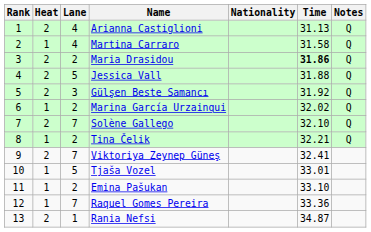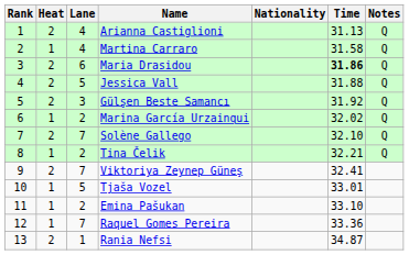 <table class="wikitable sortable" style="text-align:center">
 <tr>
 <th>Rank</th>
 <th>Heat</th>
 <th>Lane</th>
 <th>Name</th>
 <th>Nationality</th>
 <th>Time</th>
 <th>Notes</th>
 </tr>
 <tr bgcolor="ccffcc">
 <td>1</td>
 <td>2</td>
 <td>4</td>
 <td align="left"><a href='#'>Arianna Castiglioni</a></td>
 <td align="left"></td>
 <td>31.13</td>
 <td>Q</td>
 </tr>
 <tr bgcolor="ccffcc">
 <td>2</td>
 <td>1</td>
 <td>4</td>
 <td align="left"><a href='#'>Martina Carraro</a></td>
 <td align="left"></td>
 <td>31.58</td>
 <td>Q</td>
 </tr>
 <tr bgcolor="ccffcc">
 <td>3</td>
 <td>2</td>
-<td>2</td>
+<td>6</td>
 <td align="left"><a href='#'>Maria Drasidou</a></td>
 <td align="left"></td>
 <td><strong>31.86</strong></td>
 <td>Q</td>
 </tr>
 <tr bgcolor="ccffcc">
 <td>4</td>
 <td>2</td>
 <td>5</td>
 <td align="left"><a href='#'>Jessica Vall</a></td>
 <td align="left"></td>
 <td>31.88</td>
 <td>Q</td>
 </tr>
 <tr bgcolor="ccffcc">
 <td>5</td>
 <td>2</td>
 <td>3</td>
 <td align="left"><a href='#'>Gülşen Beste Samancı</a></td>
 <td align="left"></td>
 <td>31.92</td>
 <td>Q</td>
 </tr>
 <tr bgcolor="ccffcc">
 <td>6</td>
 <td>1</td>
 <td>2</td>
 <td align="left"><a href='#'>Marina García Urzainqui</a></td>
 <td align="left"></td>
 <td>32.02</td>
 <td>Q</td>
 </tr>
 <tr bgcolor="ccffcc">
 <td>7</td>
 <td>2</td>
 <td>7</td>
 <td align="left"><a href='#'>Solène Gallego</a></td>
 <td align="left"></td>
 <td>32.10</td>
 <td>Q</td>
 </tr>
 <tr bgcolor="ccffcc">
 <td>8</td>
 <td>1</td>
 <td>2</td>
 <td align="left"><a href='#'>Tina Čelik</a></td>
 <td align="left"></td>
 <td>32.21</td>
 <td>Q</td>
 </tr>
 <tr>
 <td>9</td>
 <td>2</td>
 <td>7</td>
 <td align="left"><a href='#'>Viktoriya Zeynep Güneş</a></td>
 <td align="left"></td>
 <td>32.41</td>
 <td></td>
 </tr>
 <tr>
 <td>10</td>
 <td>1</td>
 <td>5</td>
 <td align="left"><a href='#'>Tjaša Vozel</a></td>
 <td align="left"></td>
 <td>33.01</td>
 <td></td>
 </tr>
 <tr>
 <td>11</td>
 <td>1</td>
 <td>2</td>
 <td align="left"><a href='#'>Emina Pašukan</a></td>
 <td align="left"></td>
 <td>33.10</td>
 <td></td>
 </tr>
 <tr>
 <td>12</td>
 <td>1</td>
 <td>7</td>
 <td align="left"><a href='#'>Raquel Gomes Pereira</a></td>
 <td align="left"></td>
 <td>33.36</td>
 <td></td>
 </tr>
 <tr>
 <td>13</td>
 <td>2</td>
 <td>1</td>
 <td align="left"><a href='#'>Rania Nefsi</a></td>
 <td align="left"></td>
 <td>34.87</td>
 <td></td>
 </tr>
 </table>
